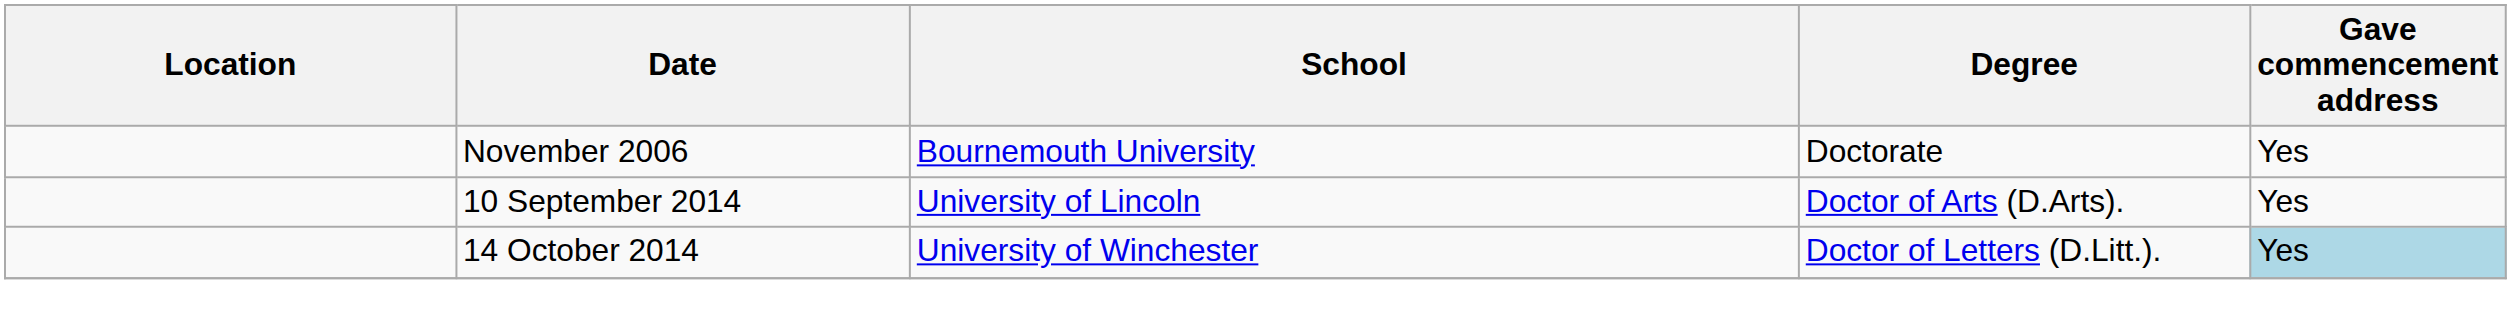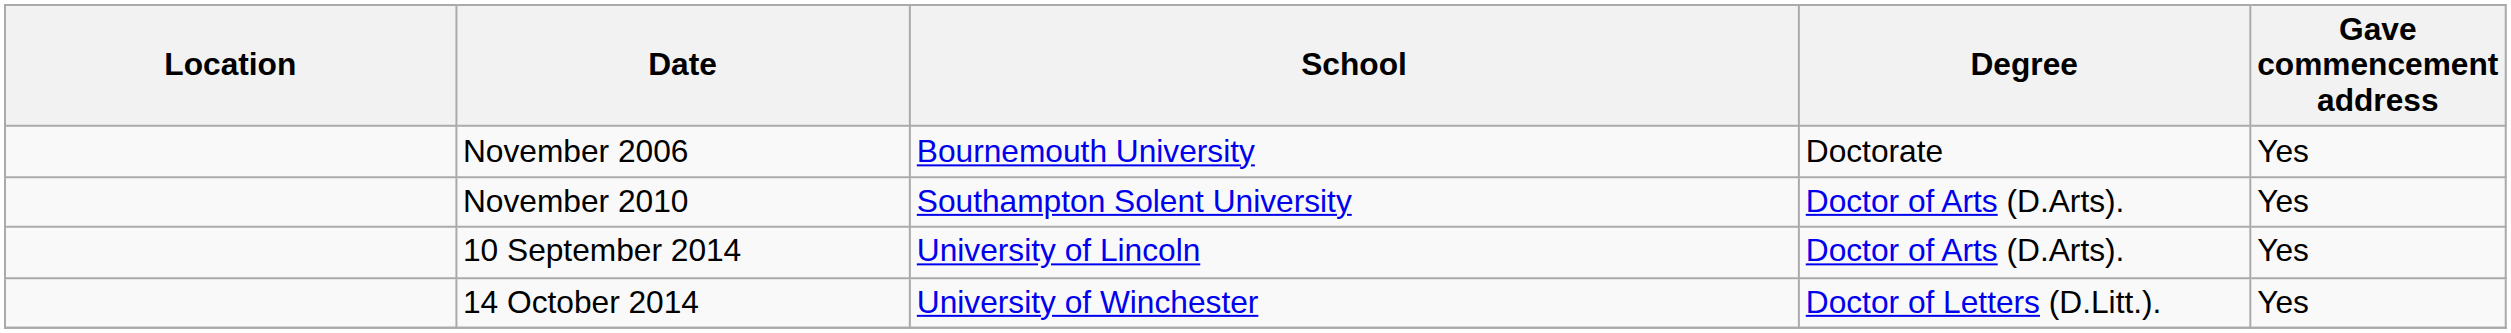 <table class="wikitable" style="width:100%;">
 <tr>
 <th style="width:20%;">Location</th>
 <th style="width:20%;">Date</th>
 <th style="width:40%;">School</th>
 <th style="width:20%;">Degree</th>
 <th style="width:20%;">Gave commencement address</th>
 </tr>
 <tr>
 <td></td>
 <td>November 2006</td>
 <td><a href='#'>Bournemouth University</a></td>
 <td>Doctorate</td>
 <td>Yes</td>
 </tr>
 <tr>
 <td></td>
+<td>November 2010</td>
+<td><a href='#'>Southampton Solent University</a></td>
+<td><a href='#'>Doctor of Arts</a> (D.Arts).</td>
+<td>Yes</td>
+</tr>
+<tr>
+<td></td>
 <td>10 September 2014</td>
 <td><a href='#'>University of Lincoln</a></td>
 <td><a href='#'>Doctor of Arts</a> (D.Arts).</td>
 <td>Yes</td>
 </tr>
 <tr>
 <td></td>
 <td>14 October 2014</td>
 <td><a href='#'>University of Winchester</a></td>
 <td><a href='#'>Doctor of Letters</a> (D.Litt.).</td>
-<td style="background: lightblue;">Yes</td>
+<td>Yes</td>
 </tr>
 <tr>
 </tr>
 </table>
